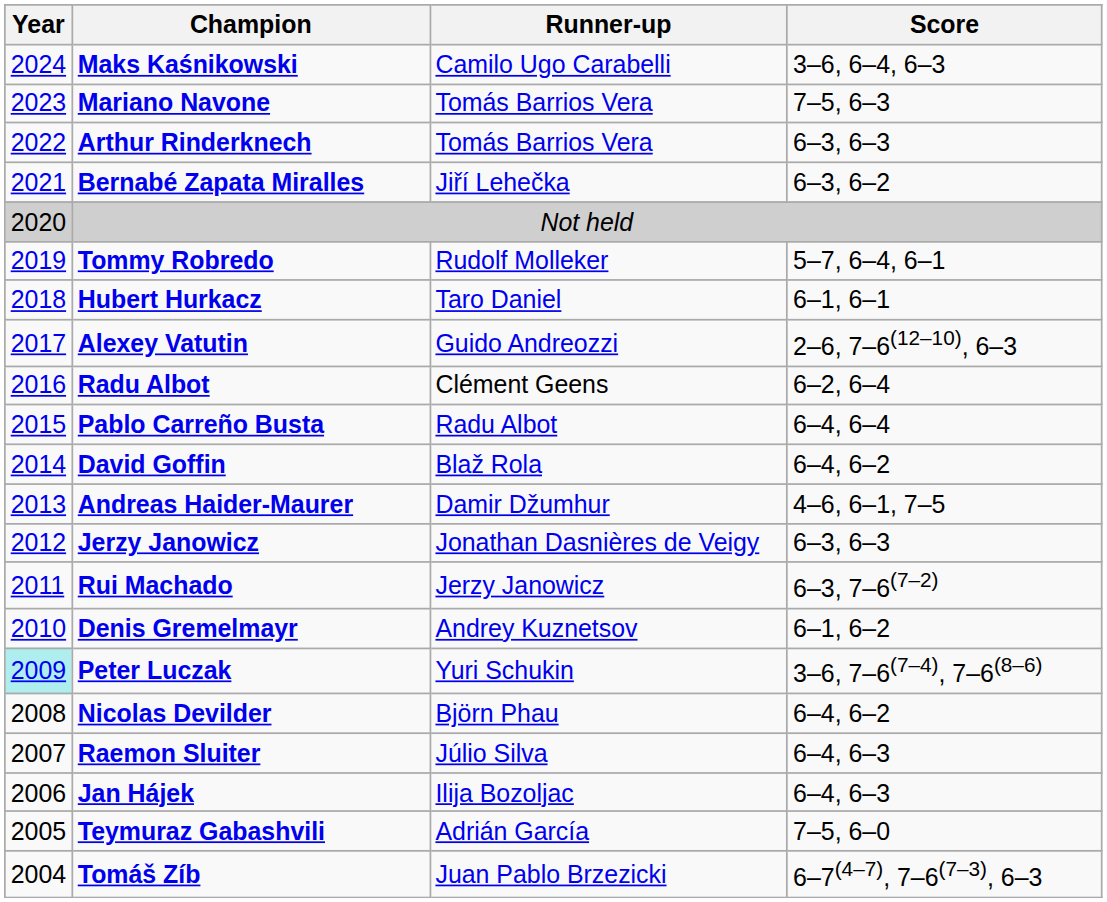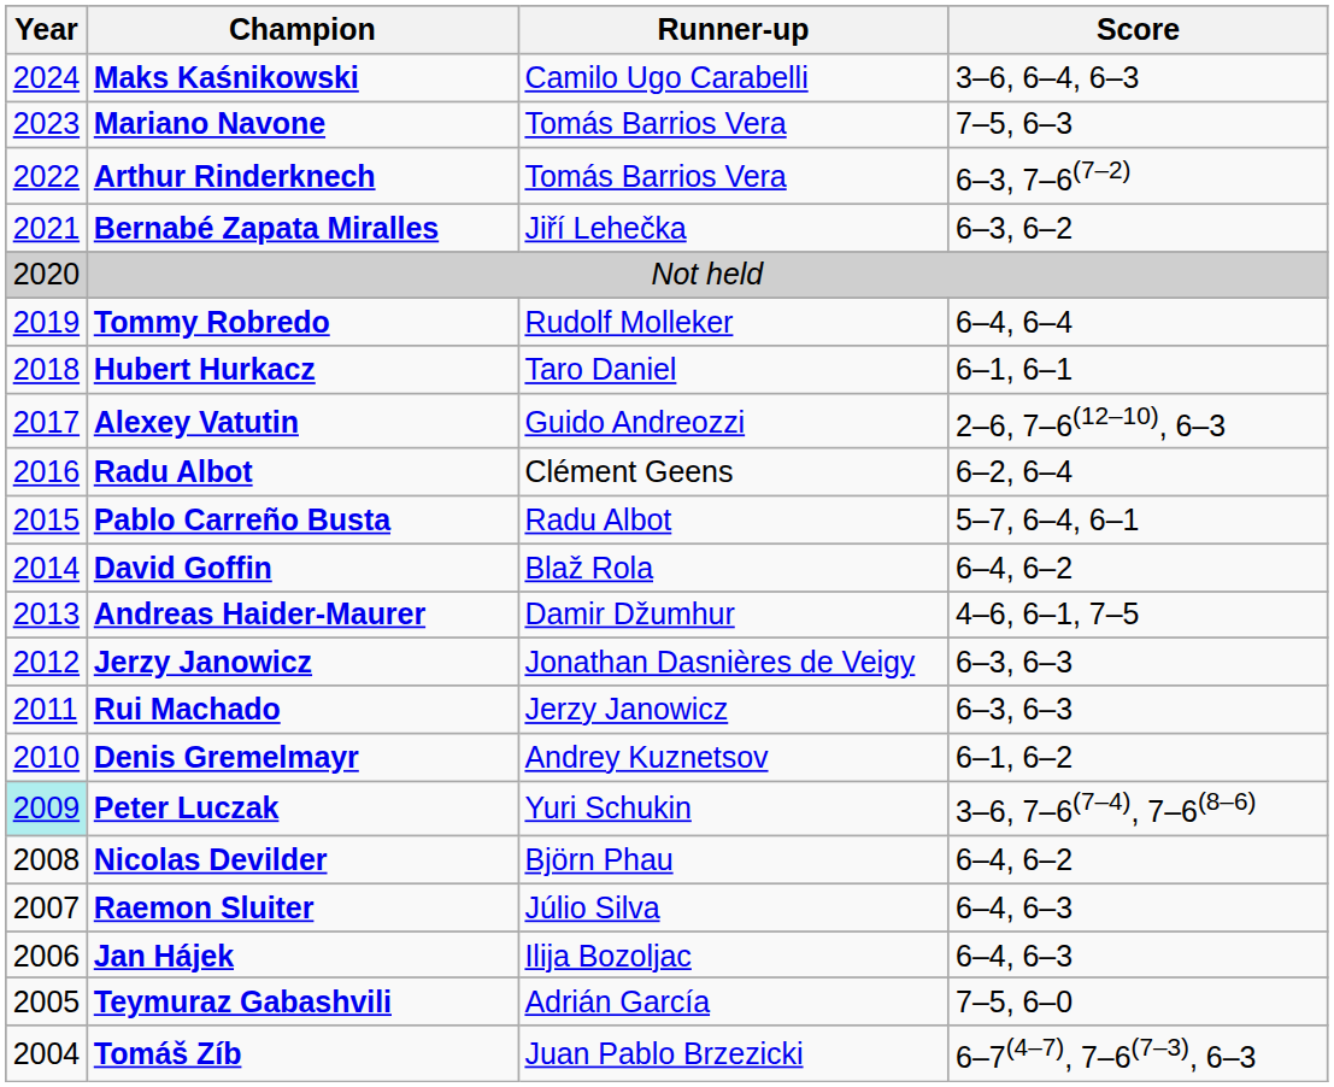 <table class="wikitable" style="font-size:90%">
 <tr>
 <th>Year</th>
 <th width="200">Champion</th>
 <th width="200">Runner-up</th>
 <th width="175">Score</th>
 </tr>
 <tr>
 <td><a href='#'>2024</a></td>
 <td> <strong><a href='#'>Maks Kaśnikowski</a></strong></td>
 <td> <a href='#'>Camilo Ugo Carabelli</a></td>
 <td>3–6, 6–4, 6–3</td>
 </tr>
 <tr>
 <td><a href='#'>2023</a></td>
 <td> <strong><a href='#'>Mariano Navone</a></strong></td>
 <td> <a href='#'>Tomás Barrios Vera</a></td>
 <td>7–5, 6–3</td>
 </tr>
 <tr>
 <td><a href='#'>2022</a></td>
 <td> <strong><a href='#'>Arthur Rinderknech</a></strong></td>
 <td> <a href='#'>Tomás Barrios Vera</a></td>
-<td>6–3, 6–3</td>
+<td>6–3, 7–6<sup>(7–2)</sup></td>
 </tr>
 <tr>
 <td><a href='#'>2021</a></td>
 <td> <strong><a href='#'>Bernabé Zapata Miralles</a></strong></td>
 <td> <a href='#'>Jiří Lehečka</a></td>
 <td>6–3, 6–2</td>
 </tr>
 <tr>
 <td style="background:#cfcfcf">2020</td>
 <td colspan=3 align=center style="background:#cfcfcf"><em>Not held</em></td>
 </tr>
 <tr>
 <td><a href='#'>2019</a></td>
 <td> <strong><a href='#'>Tommy Robredo</a></strong></td>
 <td> <a href='#'>Rudolf Molleker</a></td>
-<td>5–7, 6–4, 6–1</td>
+<td>6–4, 6–4</td>
 </tr>
 <tr>
 <td><a href='#'>2018</a></td>
 <td> <strong><a href='#'>Hubert Hurkacz</a></strong></td>
 <td> <a href='#'>Taro Daniel</a></td>
 <td>6–1, 6–1</td>
 </tr>
 <tr>
 <td><a href='#'>2017</a></td>
 <td> <strong><a href='#'>Alexey Vatutin</a></strong></td>
 <td> <a href='#'>Guido Andreozzi</a></td>
 <td>2–6, 7–6<sup>(12–10)</sup>, 6–3</td>
 </tr>
 <tr>
 <td><a href='#'>2016</a></td>
 <td> <strong><a href='#'>Radu Albot</a></strong></td>
 <td> Clément Geens</td>
 <td>6–2, 6–4</td>
 </tr>
 <tr>
 <td><a href='#'>2015</a></td>
 <td> <strong><a href='#'>Pablo Carreño Busta</a></strong></td>
 <td> <a href='#'>Radu Albot</a></td>
-<td>6–4, 6–4</td>
+<td>5–7, 6–4, 6–1</td>
 </tr>
 <tr>
 <td><a href='#'>2014</a></td>
 <td> <strong><a href='#'>David Goffin</a></strong></td>
 <td> <a href='#'>Blaž Rola</a></td>
 <td>6–4, 6–2</td>
 </tr>
 <tr>
 <td><a href='#'>2013</a></td>
 <td> <strong><a href='#'>Andreas Haider-Maurer</a></strong></td>
 <td> <a href='#'>Damir Džumhur</a></td>
 <td>4–6, 6–1, 7–5</td>
 </tr>
 <tr>
 <td><a href='#'>2012</a></td>
 <td> <strong><a href='#'>Jerzy Janowicz</a></strong></td>
 <td> <a href='#'>Jonathan Dasnières de Veigy</a></td>
 <td>6–3, 6–3</td>
 </tr>
 <tr>
 <td><a href='#'>2011</a></td>
 <td> <strong><a href='#'>Rui Machado</a></strong></td>
 <td> <a href='#'>Jerzy Janowicz</a></td>
-<td>6–3, 7–6<sup>(7–2)</sup></td>
+<td>6–3, 6–3</td>
 </tr>
 <tr>
 <td><a href='#'>2010</a></td>
 <td> <strong><a href='#'>Denis Gremelmayr</a></strong></td>
 <td> <a href='#'>Andrey Kuznetsov</a></td>
 <td>6–1, 6–2</td>
 </tr>
 <tr>
 <td style="background: paleturquoise;"><a href='#'>2009</a></td>
 <td> <strong><a href='#'>Peter Luczak</a></strong></td>
 <td> <a href='#'>Yuri Schukin</a></td>
 <td>3–6, 7–6<sup>(7–4)</sup>, 7–6<sup>(8–6)</sup></td>
 </tr>
 <tr>
 <td>2008</td>
 <td> <strong><a href='#'>Nicolas Devilder</a></strong></td>
 <td> <a href='#'>Björn Phau</a></td>
 <td>6–4, 6–2</td>
 </tr>
 <tr>
 <td>2007</td>
 <td> <strong><a href='#'>Raemon Sluiter</a></strong></td>
 <td> <a href='#'>Júlio Silva</a></td>
 <td>6–4, 6–3</td>
 </tr>
 <tr>
 <td>2006</td>
 <td> <strong><a href='#'>Jan Hájek</a></strong></td>
 <td> <a href='#'>Ilija Bozoljac</a></td>
 <td>6–4, 6–3</td>
 </tr>
 <tr>
 <td>2005</td>
 <td> <strong><a href='#'>Teymuraz Gabashvili</a></strong></td>
 <td> <a href='#'>Adrián García</a></td>
 <td>7–5, 6–0</td>
 </tr>
 <tr>
 <td>2004</td>
 <td> <strong><a href='#'>Tomáš Zíb</a></strong></td>
 <td> <a href='#'>Juan Pablo Brzezicki</a></td>
 <td>6–7<sup>(4–7)</sup>, 7–6<sup>(7–3)</sup>, 6–3</td>
 </tr>
 </table>
